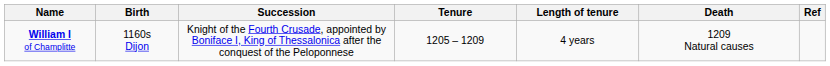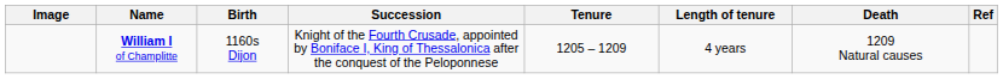 <table class="wikitable" style="width:100%; text-align:center;">
 <tr>
+<th width="100">Image</th>
 <th width="110">Name</th>
 <th width="100">Birth</th>
 <th width="270">Succession</th>
 <th width="150">Tenure</th>
 <th width="150">Length of tenure</th>
 <th width="200">Death</th>
 <th width="10">Ref</th>
 </tr>
 <tr>
+<td></td>
 <td><a href='#'><strong>William I</strong><br><small>of Champlitte</small></a></td>
 <td>1160s<br><a href='#'>Dijon</a></td>
 <td>Knight of the <a href='#'>Fourth Crusade</a>, appointed by <a href='#'>Boniface I, King of Thessalonica</a> after the conquest of the Peloponnese</td>
 <td>1205 – 1209</td>
 <td>4 years</td>
 <td>1209<br>Natural causes</td>
 <td></td>
 </tr>
 </table>
